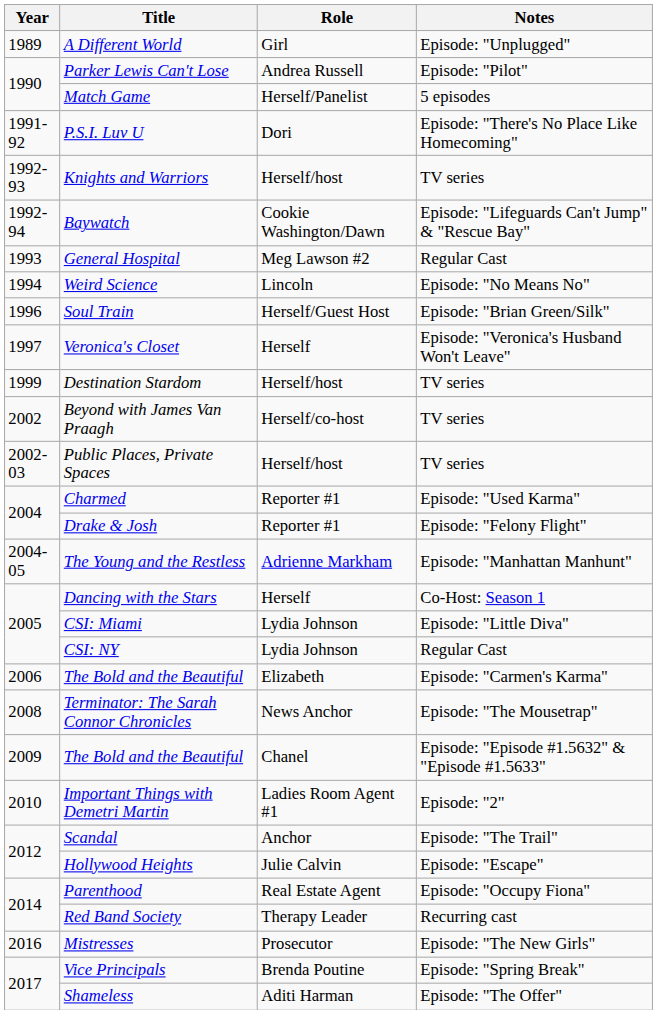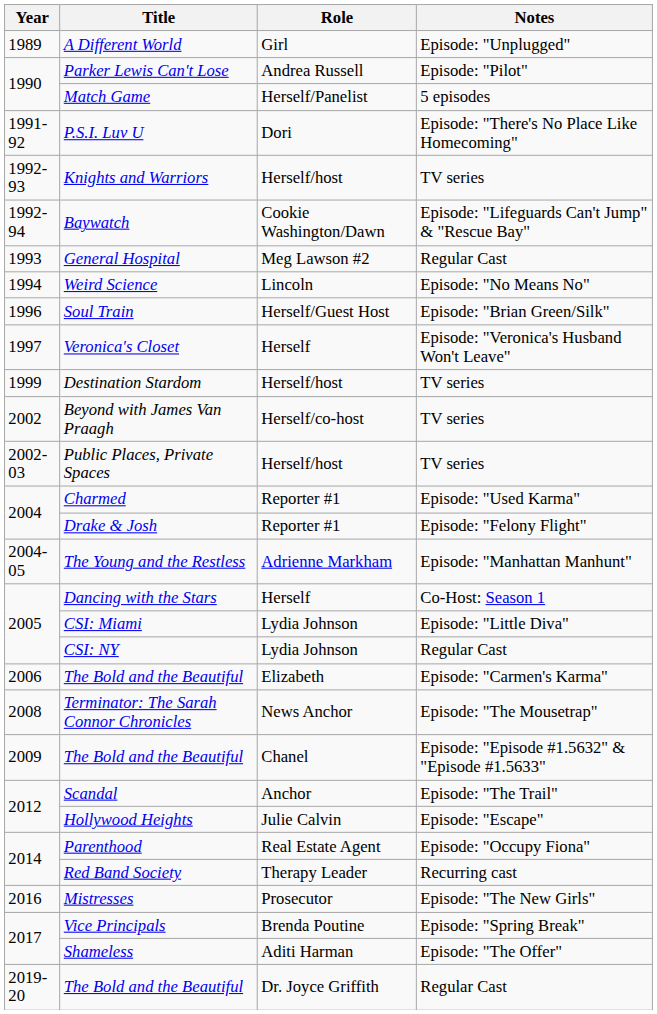 <table class="wikitable plainrowheaders sortable" style="margin-right: 0;">
 <tr>
 <th scope="col">Year</th>
 <th scope="col">Title</th>
 <th scope="col">Role</th>
 <th scope="col" class="unsortable">Notes</th>
 </tr>
 <tr>
 <td>1989</td>
 <td><em><a href='#'>A Different World</a></em></td>
 <td>Girl</td>
 <td>Episode: "Unplugged"</td>
 </tr>
 <tr>
 <td rowspan=2>1990</td>
 <td><em><a href='#'>Parker Lewis Can't Lose</a></em></td>
 <td>Andrea Russell</td>
 <td>Episode: "Pilot"</td>
 </tr>
 <tr>
 <td><em><a href='#'>Match Game</a></em></td>
 <td>Herself/Panelist</td>
 <td>5 episodes</td>
 </tr>
 <tr>
 <td>1991-92</td>
 <td><em><a href='#'>P.S.I. Luv U</a></em></td>
 <td>Dori</td>
 <td>Episode: "There's No Place Like Homecoming"</td>
 </tr>
 <tr>
 <td>1992-93</td>
 <td><em><a href='#'>Knights and Warriors</a></em></td>
 <td>Herself/host</td>
 <td>TV series</td>
 </tr>
 <tr>
 <td>1992-94</td>
 <td><em><a href='#'>Baywatch</a></em></td>
 <td>Cookie Washington/Dawn</td>
 <td>Episode: "Lifeguards Can't Jump" & "Rescue Bay"</td>
 </tr>
 <tr>
 <td>1993</td>
 <td><em><a href='#'>General Hospital</a></em></td>
 <td>Meg Lawson #2</td>
 <td>Regular Cast </td>
 </tr>
 <tr>
 <td>1994</td>
 <td><em><a href='#'>Weird Science</a></em></td>
 <td>Lincoln</td>
 <td>Episode: "No Means No"</td>
 </tr>
 <tr>
 <td>1996</td>
 <td><em><a href='#'>Soul Train</a></em></td>
 <td>Herself/Guest Host</td>
 <td>Episode: "Brian Green/Silk"</td>
 </tr>
 <tr>
 <td>1997</td>
 <td><em><a href='#'>Veronica's Closet</a></em></td>
 <td>Herself</td>
 <td>Episode: "Veronica's Husband Won't Leave"</td>
 </tr>
 <tr>
 <td>1999</td>
 <td><em>Destination Stardom</em></td>
 <td>Herself/host</td>
 <td>TV series</td>
 </tr>
 <tr>
 <td>2002</td>
 <td><em>Beyond with James Van Praagh</em></td>
 <td>Herself/co-host</td>
 <td>TV series</td>
 </tr>
 <tr>
 <td>2002-03</td>
 <td><em>Public Places, Private Spaces</em></td>
 <td>Herself/host</td>
 <td>TV series</td>
 </tr>
 <tr>
 <td rowspan=2>2004</td>
 <td><em><a href='#'>Charmed</a></em></td>
 <td>Reporter #1</td>
 <td>Episode: "Used Karma"</td>
 </tr>
 <tr>
 <td><em><a href='#'>Drake & Josh</a></em></td>
 <td>Reporter #1</td>
 <td>Episode: "Felony Flight"</td>
 </tr>
 <tr>
 <td>2004-05</td>
 <td><em><a href='#'>The Young and the Restless</a></em></td>
 <td><a href='#'>Adrienne Markham</a></td>
 <td>Episode: "Manhattan Manhunt"</td>
 </tr>
 <tr>
 <td rowspan=3>2005</td>
 <td><em><a href='#'>Dancing with the Stars</a></em></td>
 <td>Herself</td>
 <td>Co-Host: <a href='#'>Season 1</a></td>
 </tr>
 <tr>
 <td><em><a href='#'>CSI: Miami</a></em></td>
 <td>Lydia Johnson</td>
 <td>Episode: "Little Diva"</td>
 </tr>
 <tr>
 <td><em><a href='#'>CSI: NY</a></em></td>
 <td>Lydia Johnson</td>
 <td>Regular Cast</td>
 </tr>
 <tr>
 <td>2006</td>
 <td><em><a href='#'>The Bold and the Beautiful</a></em></td>
 <td>Elizabeth</td>
 <td>Episode: "Carmen's Karma"</td>
 </tr>
 <tr>
 <td>2008</td>
 <td><em><a href='#'>Terminator: The Sarah Connor Chronicles</a></em></td>
 <td>News Anchor</td>
 <td>Episode: "The Mousetrap"</td>
 </tr>
 <tr>
 <td>2009</td>
 <td><em><a href='#'>The Bold and the Beautiful</a></em></td>
 <td>Chanel</td>
 <td>Episode: "Episode #1.5632" & "Episode #1.5633"</td>
 </tr>
 <tr>
-<td>2010</td>
-<td><em><a href='#'>Important Things with Demetri Martin</a></em></td>
-<td>Ladies Room Agent #1</td>
-<td>Episode: "2"</td>
-</tr>
-<tr>
 <td rowspan=2>2012</td>
 <td><em><a href='#'>Scandal</a></em></td>
 <td>Anchor</td>
 <td>Episode: "The Trail"</td>
 </tr>
 <tr>
 <td><em><a href='#'>Hollywood Heights</a></em></td>
 <td>Julie Calvin</td>
 <td>Episode: "Escape"</td>
 </tr>
 <tr>
 <td rowspan=2>2014</td>
 <td><em><a href='#'>Parenthood</a></em></td>
 <td>Real Estate Agent</td>
 <td>Episode: "Occupy Fiona"</td>
 </tr>
 <tr>
 <td><em><a href='#'>Red Band Society</a></em></td>
 <td>Therapy Leader</td>
 <td>Recurring cast</td>
 </tr>
 <tr>
 <td>2016</td>
 <td><em><a href='#'>Mistresses</a></em></td>
 <td>Prosecutor</td>
 <td>Episode: "The New Girls"</td>
 </tr>
 <tr>
 <td rowspan=2>2017</td>
 <td><em><a href='#'>Vice Principals</a></em></td>
 <td>Brenda Poutine</td>
 <td>Episode: "Spring Break"</td>
 </tr>
 <tr>
 <td><em><a href='#'>Shameless</a></em></td>
 <td>Aditi Harman</td>
 <td>Episode: "The Offer"</td>
 </tr>
+<tr>
+<td>2019-20</td>
+<td><em><a href='#'>The Bold and the Beautiful</a></em></td>
+<td>Dr. Joyce Griffith</td>
+<td>Regular Cast</td>
+</tr>
 </table>
